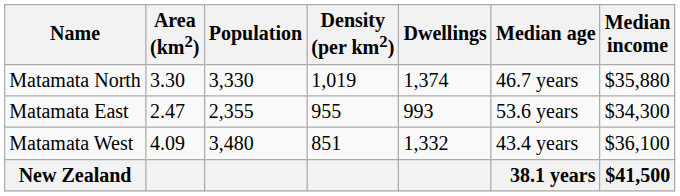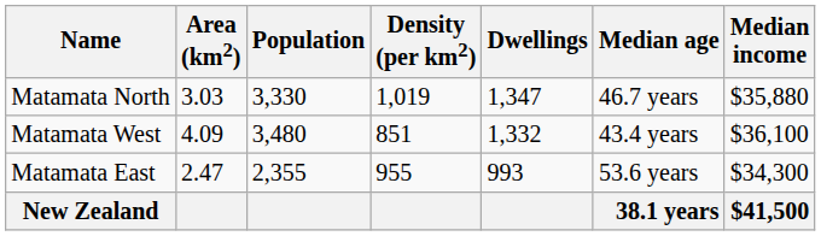 <table class="wikitable defaultright col1left">
 <tr>
 <th>Name</th>
 <th>Area<br>(km<sup>2</sup>)</th>
 <th>Population</th>
 <th>Density<br>(per km<sup>2</sup>)</th>
 <th>Dwellings</th>
 <th>Median age</th>
 <th>Median<br>income</th>
 </tr>
 <tr>
 <td>Matamata North</td>
-<td>3.30</td>
+<td>3.03</td>
 <td>3,330</td>
 <td>1,019</td>
-<td>1,374</td>
+<td>1,347</td>
 <td>46.7 years</td>
 <td>$35,880</td>
+</tr>
+<tr>
+<td>Matamata West</td>
+<td>4.09</td>
+<td>3,480</td>
+<td>851</td>
+<td>1,332</td>
+<td>43.4 years</td>
+<td>$36,100</td>
 </tr>
 <tr>
 <td>Matamata East</td>
 <td>2.47</td>
 <td>2,355</td>
 <td>955</td>
 <td>993</td>
 <td>53.6 years</td>
 <td>$34,300</td>
 </tr>
 <tr>
-<td>Matamata West</td>
-<td>4.09</td>
-<td>3,480</td>
-<td>851</td>
-<td>1,332</td>
-<td>43.4 years</td>
-<td>$36,100</td>
-</tr>
-<tr>
 <th>New Zealand</th>
 <th></th>
 <th></th>
 <th></th>
 <th></th>
 <th style="text-align:right;">38.1 years</th>
 <th style="text-align:right;">$41,500</th>
 </tr>
 </table>
